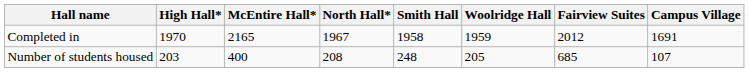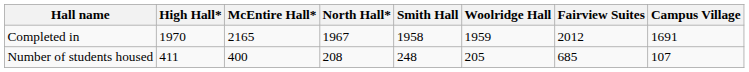 <table class="wikitable">
 <tr>
 <th>Hall name</th>
 <th>High Hall*</th>
 <th>McEntire Hall*</th>
 <th>North Hall*</th>
 <th>Smith Hall</th>
 <th>Woolridge Hall</th>
 <th>Fairview Suites</th>
 <th>Campus Village</th>
 </tr>
 <tr>
 <td>Completed in</td>
 <td>1970</td>
 <td>2165</td>
 <td>1967</td>
 <td>1958</td>
 <td>1959</td>
 <td>2012</td>
 <td>1691</td>
 </tr>
 <tr>
 <td>Number of students housed</td>
-<td>203</td>
+<td>411</td>
 <td>400</td>
 <td>208</td>
 <td>248</td>
 <td>205</td>
 <td>685</td>
 <td>107</td>
 </tr>
 </table>
